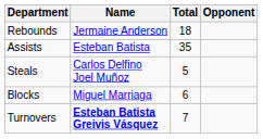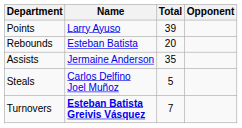 <table class=wikitable>
 <tr>
 <th>Department</th>
 <th>Name</th>
 <th>Total</th>
 <th>Opponent</th>
 </tr>
 <tr>
+<td>Points</td>
+<td> <a href='#'>Larry Ayuso</a></td>
+<td align=center>39</td>
+<td></td>
+</tr>
+<tr>
 <td>Rebounds</td>
-<td> <a href='#'>Jermaine Anderson</a></td>
-<td align=center>18</td>
+<td> <a href='#'>Esteban Batista</a></td>
+<td align=center>20</td>
 <td></td>
 </tr>
 <tr>
 <td>Assists</td>
-<td> <a href='#'>Esteban Batista</a></td>
+<td> <a href='#'>Jermaine Anderson</a></td>
 <td align=center>35</td>
 <td></td>
 </tr>
 <tr>
 <td>Steals</td>
 <td> <a href='#'>Carlos Delfino</a><br> <a href='#'>Joel Muñoz</a></td>
 <td align=center>5</td>
 <td><br></td>
 </tr>
 <tr>
-<td>Blocks</td>
-<td> <a href='#'>Miguel Marriaga</a></td>
-<td align=center>6</td>
-<td></td>
-</tr>
-<tr>
 <td>Turnovers</td>
 <td><strong> <a href='#'>Esteban Batista</a><br> <a href='#'>Greivis Vásquez</a></strong></td>
 <td align=center>7</td>
 <td><br></td>
 </tr>
 </table>
